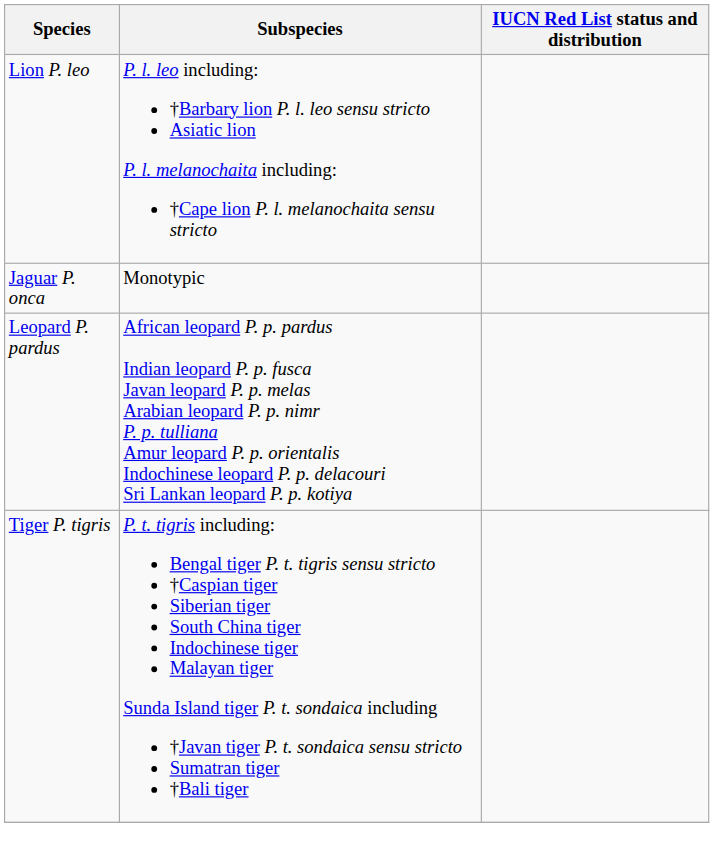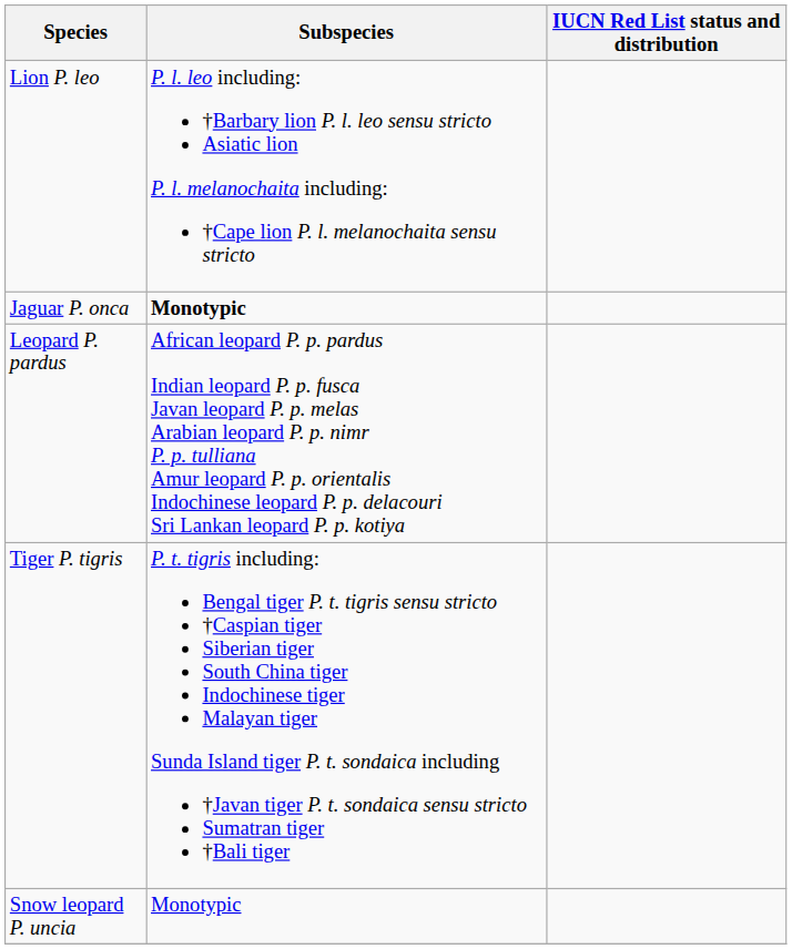 <table class="wikitable">
 <tr>
 <th>Species</th>
 <th>Subspecies</th>
 <th><a href='#'>IUCN Red List</a> status and distribution</th>
 </tr>
 <tr style="vertical-align: top;">
 <td><a href='#'>Lion</a> <em>P. leo</em> <br></td>
 <td><a href='#'><em>P. l. leo</em></a>  including:<br><ul><li>†<a href='#'>Barbary lion</a> <em>P. l. leo</em> <em>sensu stricto</em></li><li><a href='#'>Asiatic lion</a> </li></ul><a href='#'><em>P. l. melanochaita</em></a>  including:<ul><li>†<a href='#'>Cape lion</a> <em>P. l. melanochaita</em> <em>sensu stricto</em></li></ul></td>
 <td><a href='#'></a><br></td>
 </tr>
 <tr style="vertical-align: top;">
 <td><a href='#'>Jaguar</a> <em>P. onca</em> <br></td>
-<td>Monotypic</td>
+<td><strong>Monotypic</strong></td>
 <td><a href='#'></a><br></td>
 </tr>
 <tr style="vertical-align: top;">
 <td><a href='#'>Leopard</a> <em>P. pardus</em> <br></td>
 <td><a href='#'>African leopard</a> <em>P. p. pardus</em> <br><br><a href='#'>Indian leopard</a> <em>P. p. fusca</em> <br><a href='#'>Javan leopard</a> <em>P. p. melas</em> <br><a href='#'>Arabian leopard</a> <em>P. p. nimr</em> <br><a href='#'><em>P. p. tulliana</em></a> <br><a href='#'>Amur leopard</a> <em>P. p. orientalis</em> <br><a href='#'>Indochinese leopard</a> <em>P. p. delacouri</em> <br><a href='#'>Sri Lankan leopard</a> <em>P. p. kotiya</em> </td>
 <td><br></td>
 </tr>
 <tr style="vertical-align: top;">
 <td><a href='#'>Tiger</a>  <em>P. tigris</em> <br><span></span></td>
 <td style="white-space: nowrap;"><a href='#'><em>P. t. tigris</em></a>  including:<br><ul><li><a href='#'>Bengal tiger</a> <em>P. t. tigris</em> <em>sensu stricto</em></li><li>†<a href='#'>Caspian tiger</a> </li><li><a href='#'>Siberian tiger</a> </li><li><a href='#'>South China tiger</a> </li><li><a href='#'>Indochinese tiger</a> </li><li><a href='#'>Malayan tiger</a> </li></ul><a href='#'>Sunda Island tiger</a> <em>P. t. sondaica</em>  including<ul><li>†<a href='#'>Javan tiger</a> <em>P. t. sondaica</em> <em>sensu stricto</em></li><li><a href='#'>Sumatran tiger</a> </li><li>†<a href='#'>Bali tiger</a> </li></ul></td>
 <td><a href='#'></a><br></td>
 </tr>
+<tr style="vertical-align: top;">
+<td><a href='#'>Snow leopard</a> <em>P. uncia</em> <br></td>
+<td><a href='#'>Monotypic</a></td>
+<td><br></td>
+</tr>
 <tr>
 </tr>
 </table>
